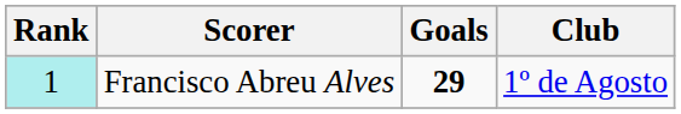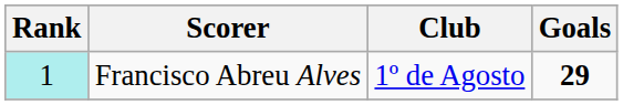 <table class="wikitable" style="text-align:center">
 <tr>
 <th>Rank</th>
 <th>Scorer</th>
+<th>Club</th>
 <th>Goals</th>
-<th>Club</th>
 </tr>
 <tr>
 <td style="background: paleturquoise;">1</td>
 <td style="text-align:left"> Francisco Abreu <em>Alves</em></td>
+<td style="text-align:left"><a href='#'>1º de Agosto</a></td>
 <td><strong>29</strong></td>
-<td style="text-align:left"><a href='#'>1º de Agosto</a></td>
 </tr>
 </table>
